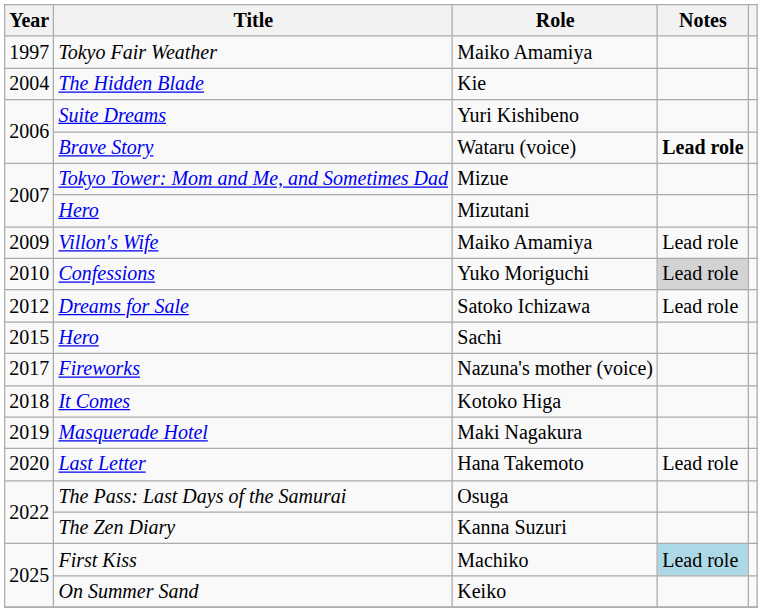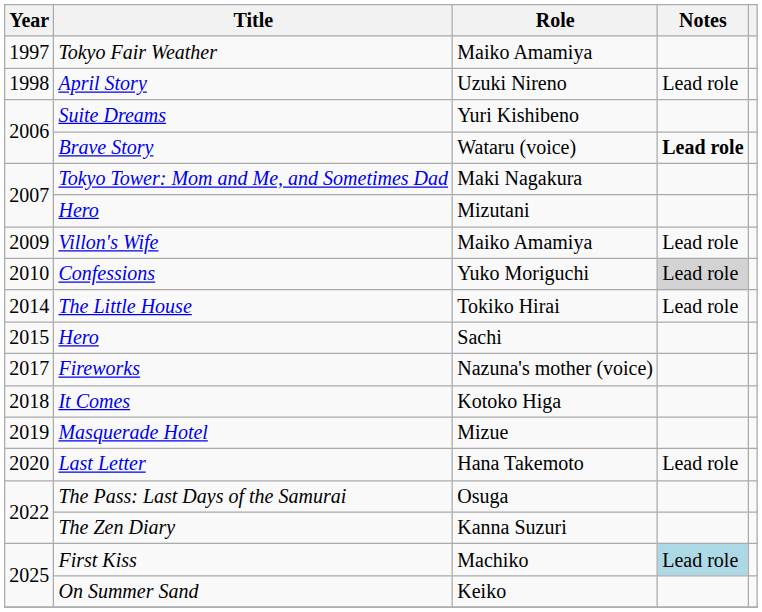 <table class="wikitable sortable">
 <tr>
 <th>Year</th>
 <th>Title</th>
 <th>Role</th>
 <th class="unsortable">Notes</th>
 <th class="unsortable"></th>
 </tr>
 <tr>
 <td>1997</td>
 <td><em>Tokyo Fair Weather</em></td>
 <td>Maiko Amamiya</td>
 <td></td>
 <td></td>
 </tr>
 <tr>
-<td>2004</td>
-<td><em><a href='#'>The Hidden Blade</a></em></td>
-<td>Kie</td>
-<td></td>
+<td>1998</td>
+<td><em><a href='#'>April Story</a></em></td>
+<td>Uzuki Nireno</td>
+<td>Lead role</td>
 <td></td>
 </tr>
 <tr>
 <td rowspan=2>2006</td>
 <td><em><a href='#'>Suite Dreams</a></em></td>
 <td>Yuri Kishibeno</td>
 <td></td>
 <td></td>
 </tr>
 <tr>
 <td><em><a href='#'>Brave Story</a></em></td>
 <td>Wataru (voice)</td>
 <td><strong>Lead role</strong></td>
 <td></td>
 </tr>
 <tr>
 <td rowspan=2>2007</td>
 <td><em><a href='#'>Tokyo Tower: Mom and Me, and Sometimes Dad</a></em></td>
-<td>Mizue</td>
+<td>Maki Nagakura</td>
 <td></td>
 <td></td>
 </tr>
 <tr>
 <td><em><a href='#'>Hero</a></em></td>
 <td>Mizutani</td>
 <td></td>
 <td></td>
 </tr>
 <tr>
 <td>2009</td>
 <td><em><a href='#'>Villon's Wife</a></em></td>
 <td>Maiko Amamiya</td>
 <td>Lead role</td>
 <td></td>
 </tr>
 <tr>
 <td>2010</td>
 <td><em><a href='#'>Confessions</a></em></td>
 <td>Yuko Moriguchi</td>
 <td style="background: lightgrey;">Lead role</td>
 <td></td>
 </tr>
 <tr>
-<td>2012</td>
-<td><em><a href='#'>Dreams for Sale</a></em></td>
-<td>Satoko Ichizawa</td>
+<td>2014</td>
+<td><em><a href='#'>The Little House</a></em></td>
+<td>Tokiko Hirai</td>
 <td>Lead role</td>
 <td></td>
 </tr>
 <tr>
 <td>2015</td>
 <td><em><a href='#'>Hero</a></em></td>
 <td>Sachi</td>
 <td></td>
 <td></td>
 </tr>
 <tr>
 <td>2017</td>
 <td><em><a href='#'>Fireworks</a></em></td>
 <td>Nazuna's mother (voice)</td>
 <td></td>
 <td></td>
 </tr>
 <tr>
 <td>2018</td>
 <td><em><a href='#'>It Comes</a></em></td>
 <td>Kotoko Higa</td>
 <td></td>
 <td></td>
 </tr>
 <tr>
 <td>2019</td>
 <td><em><a href='#'>Masquerade Hotel</a></em></td>
-<td>Maki Nagakura</td>
+<td>Mizue</td>
 <td></td>
 <td></td>
 </tr>
 <tr>
 <td>2020</td>
 <td><em><a href='#'>Last Letter</a></em></td>
 <td>Hana Takemoto</td>
 <td>Lead role</td>
 <td></td>
 </tr>
 <tr>
 <td rowspan=2>2022</td>
 <td><em>The Pass: Last Days of the Samurai</em></td>
 <td>Osuga</td>
 <td></td>
 <td></td>
 </tr>
 <tr>
 <td><em>The Zen Diary</em></td>
 <td>Kanna Suzuri</td>
 <td></td>
 <td></td>
 </tr>
 <tr>
 <td rowspan=2>2025</td>
 <td><em>First Kiss</em></td>
 <td>Machiko</td>
 <td style="background: lightblue;">Lead role</td>
 <td></td>
 </tr>
 <tr>
 <td><em>On Summer Sand</em></td>
 <td>Keiko</td>
 <td></td>
 <td></td>
 </tr>
 <tr>
 </tr>
 </table>
